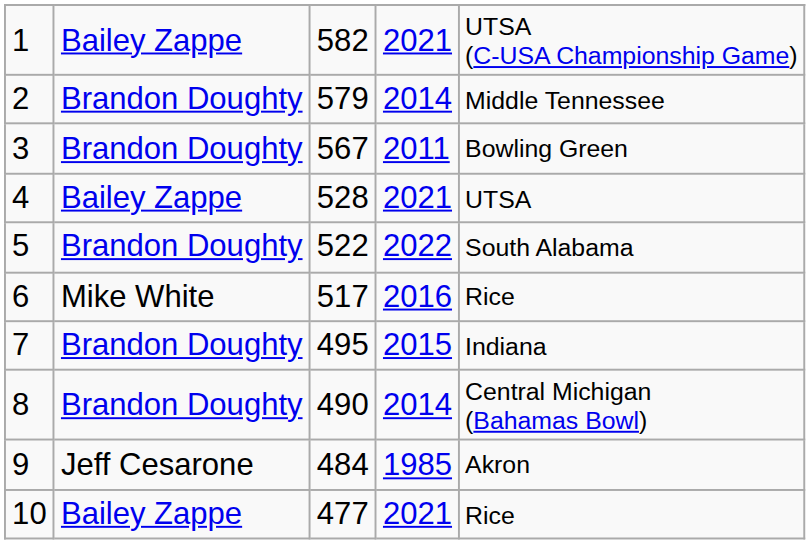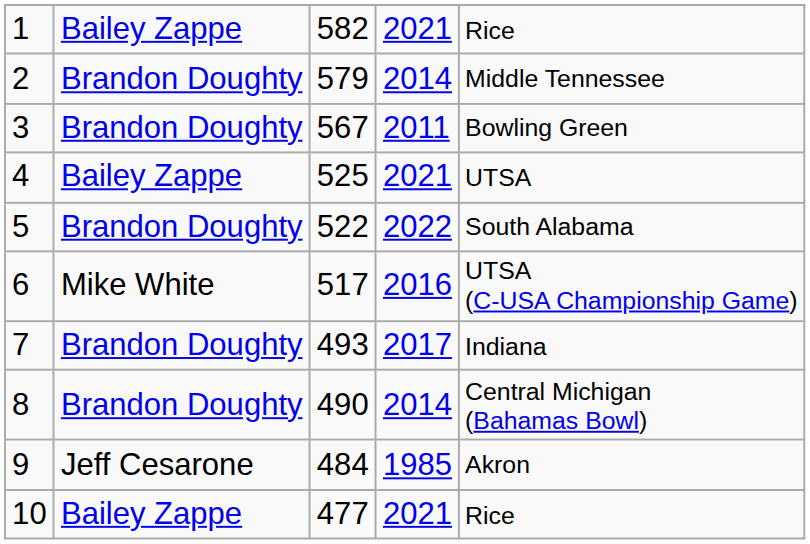 <table class="wikitable">
 <tr>
 </tr>
 <tr>
 <td>1</td>
 <td><a href='#'>Bailey Zappe</a></td>
 <td><abbr>582</abbr></td>
 <td><a href='#'>2021</a></td>
-<td style="font-size:80%;">UTSA<br>(<a href='#'>C-USA Championship Game</a>)</td>
+<td style="font-size:80%;">Rice</td>
 </tr>
 <tr>
 <td>2</td>
 <td><a href='#'>Brandon Doughty</a></td>
 <td><abbr>579</abbr></td>
 <td><a href='#'>2014</a></td>
 <td style="font-size:80%;">Middle Tennessee</td>
 </tr>
 <tr>
 <td>3</td>
 <td><a href='#'>Brandon Doughty</a></td>
 <td><abbr>567</abbr></td>
 <td><a href='#'>2011</a></td>
 <td style="font-size:80%;">Bowling Green</td>
 </tr>
 <tr>
 <td>4</td>
 <td><a href='#'>Bailey Zappe</a></td>
-<td><abbr>528</abbr></td>
+<td><abbr>525</abbr></td>
 <td><a href='#'>2021</a></td>
 <td style="font-size:80%;">UTSA</td>
 </tr>
 <tr>
 <td>5</td>
 <td><a href='#'>Brandon Doughty</a></td>
 <td><abbr>522</abbr></td>
 <td><a href='#'>2022</a></td>
 <td style="font-size:80%;">South Alabama</td>
 </tr>
 <tr>
 <td>6</td>
 <td>Mike White</td>
 <td><abbr>517</abbr></td>
 <td><a href='#'>2016</a></td>
-<td style="font-size:80%;">Rice</td>
+<td style="font-size:80%;">UTSA<br>(<a href='#'>C-USA Championship Game</a>)</td>
 </tr>
 <tr>
 <td>7</td>
 <td><a href='#'>Brandon Doughty</a></td>
-<td><abbr>495</abbr></td>
-<td><a href='#'>2015</a></td>
+<td><abbr>493</abbr></td>
+<td><a href='#'>2017</a></td>
 <td style="font-size:80%;">Indiana</td>
 </tr>
 <tr>
 <td>8</td>
 <td><a href='#'>Brandon Doughty</a></td>
 <td><abbr>490</abbr></td>
 <td><a href='#'>2014</a></td>
 <td style="font-size:80%;">Central Michigan<br>(<a href='#'>Bahamas Bowl</a>)</td>
 </tr>
 <tr>
 <td>9</td>
 <td>Jeff Cesarone</td>
 <td><abbr>484</abbr></td>
 <td><a href='#'>1985</a></td>
 <td style="font-size:80%;">Akron</td>
 </tr>
 <tr>
 <td>10</td>
 <td><a href='#'>Bailey Zappe</a></td>
 <td><abbr>477</abbr></td>
 <td><a href='#'>2021</a></td>
 <td style="font-size:80%;">Rice</td>
 </tr>
 </table>
